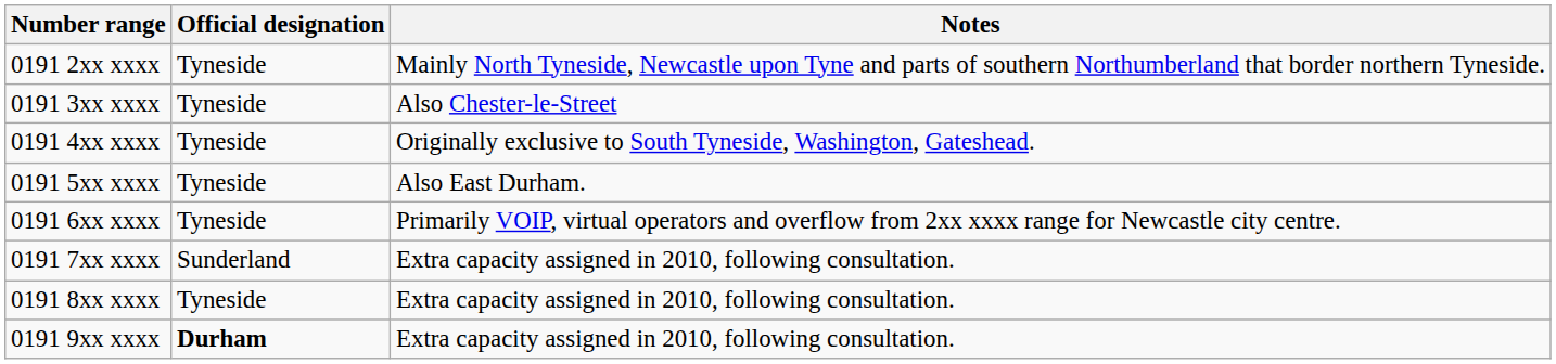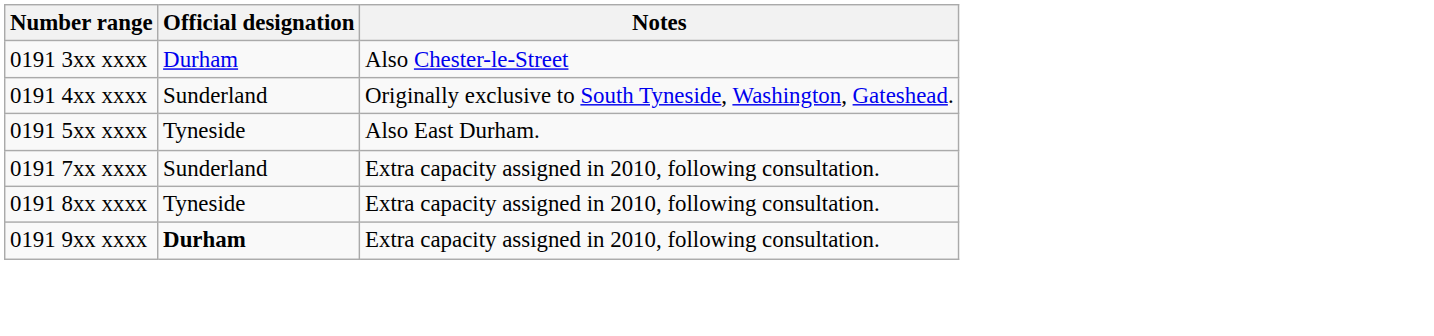 <table class="wikitable">
 <tr>
 <th>Number range</th>
 <th>Official designation</th>
 <th>Notes</th>
 </tr>
 <tr>
-<td>0191 2xx xxxx</td>
-<td>Tyneside</td>
-<td>Mainly <a href='#'>North Tyneside</a>, <a href='#'>Newcastle upon Tyne</a> and parts of southern <a href='#'>Northumberland</a> that border northern Tyneside.</td>
-</tr>
-<tr>
 <td>0191 3xx xxxx</td>
-<td>Tyneside</td>
+<td><a href='#'>Durham</a></td>
 <td>Also <a href='#'>Chester-le-Street</a></td>
 </tr>
 <tr>
 <td>0191 4xx xxxx</td>
-<td>Tyneside</td>
+<td>Sunderland</td>
 <td>Originally exclusive to <a href='#'>South Tyneside</a>, <a href='#'>Washington</a>, <a href='#'>Gateshead</a>.</td>
 </tr>
 <tr>
 <td>0191 5xx xxxx</td>
 <td>Tyneside</td>
 <td>Also East Durham.</td>
-</tr>
-<tr>
-<td>0191 6xx xxxx</td>
-<td>Tyneside</td>
-<td>Primarily <a href='#'>VOIP</a>, virtual operators and overflow from 2xx xxxx range for Newcastle city centre.</td>
 </tr>
 <tr>
 <td>0191 7xx xxxx</td>
 <td>Sunderland</td>
 <td>Extra capacity assigned in 2010, following consultation.</td>
 </tr>
 <tr>
 <td>0191 8xx xxxx</td>
 <td>Tyneside</td>
 <td>Extra capacity assigned in 2010, following consultation.</td>
 </tr>
 <tr>
 <td>0191 9xx xxxx</td>
 <td><strong>Durham</strong></td>
 <td>Extra capacity assigned in 2010, following consultation.</td>
 </tr>
 </table>
